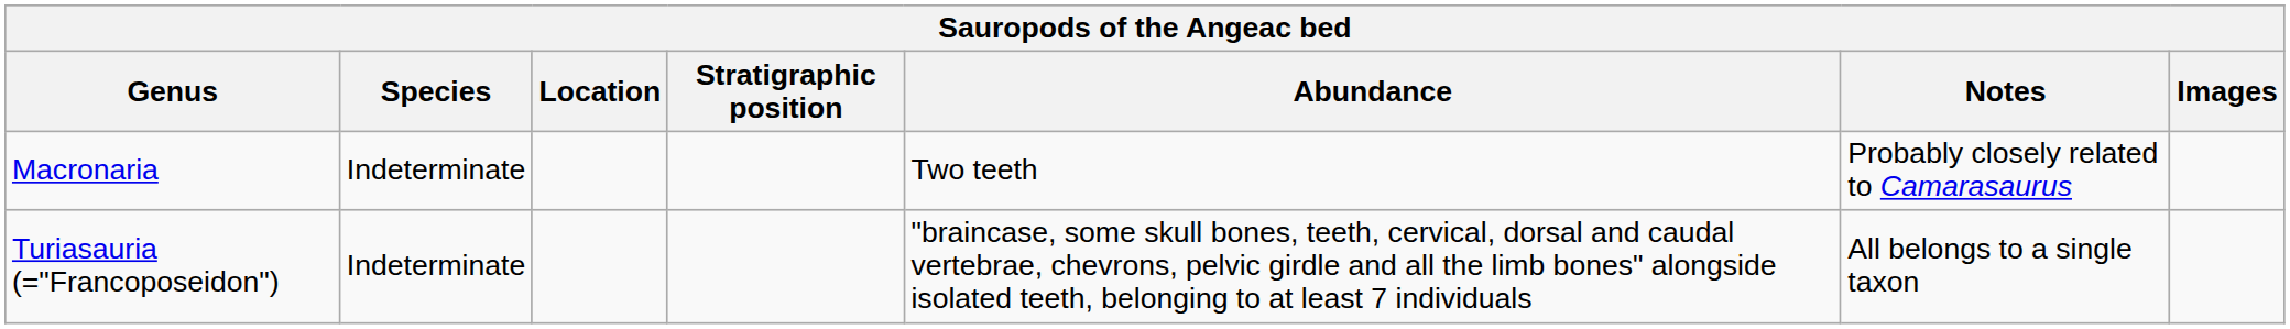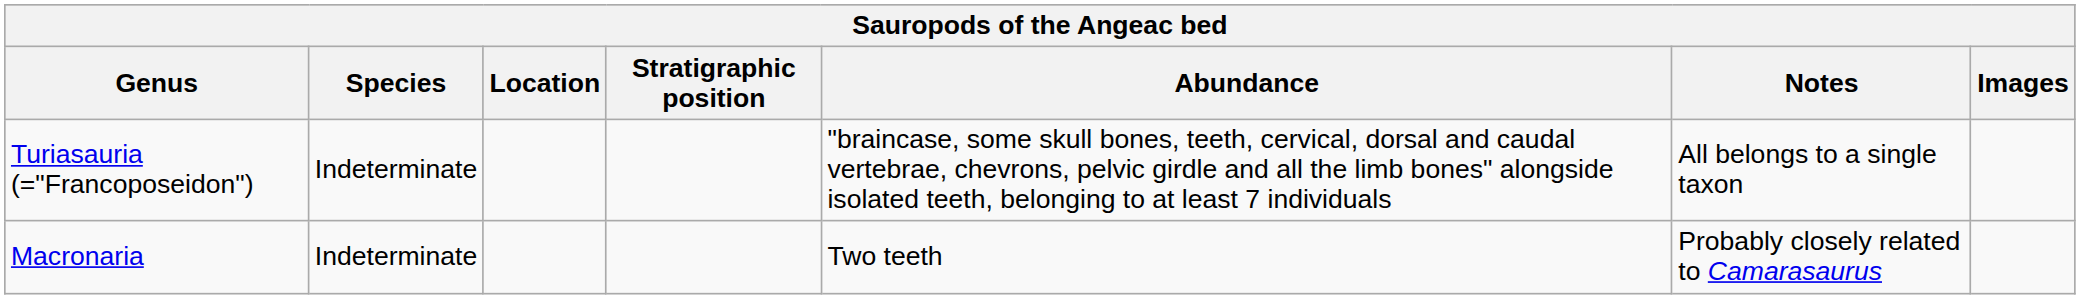 <table class="wikitable sortable">
 <tr>
 <th colspan="7" align="center"><strong>Sauropods of the Angeac bed</strong></th>
 </tr>
 <tr>
 <th>Genus</th>
 <th>Species</th>
 <th>Location</th>
 <th>Stratigraphic position</th>
 <th>Abundance</th>
 <th>Notes</th>
 <th>Images</th>
 </tr>
 <tr>
+<td><a href='#'>Turiasauria</a> (="Francoposeidon")</td>
+<td>Indeterminate</td>
+<td></td>
+<td></td>
+<td>"braincase, some skull bones, teeth, cervical, dorsal and caudal vertebrae, chevrons, pelvic girdle and all the limb bones" alongside isolated teeth, belonging to at least 7 individuals</td>
+<td>All belongs to a single taxon</td>
+<td></td>
+</tr>
+<tr>
 <td><a href='#'>Macronaria</a></td>
 <td>Indeterminate</td>
 <td></td>
 <td></td>
 <td>Two teeth</td>
 <td>Probably closely related to <em><a href='#'>Camarasaurus</a></em></td>
 <td></td>
 </tr>
-<tr>
-<td><a href='#'>Turiasauria</a> (="Francoposeidon")</td>
-<td>Indeterminate</td>
-<td></td>
-<td></td>
-<td>"braincase, some skull bones, teeth, cervical, dorsal and caudal vertebrae, chevrons, pelvic girdle and all the limb bones" alongside isolated teeth, belonging to at least 7 individuals</td>
-<td>All belongs to a single taxon</td>
-<td></td>
-</tr>
 </table>
